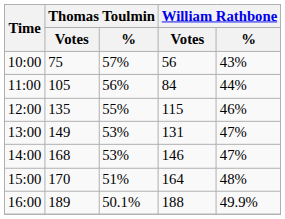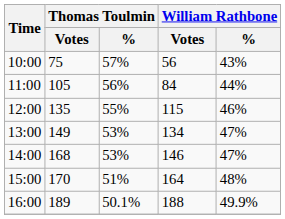 <table class="wikitable">
 <tr>
 <th rowspan="2">Time</th>
 <th colspan="2">Thomas Toulmin</th>
 <th colspan="2"><a href='#'>William Rathbone</a></th>
 </tr>
 <tr>
 <th>Votes</th>
 <th>%</th>
 <th>Votes</th>
 <th>%</th>
 </tr>
 <tr>
 <td>10:00</td>
 <td>75</td>
 <td>57%</td>
 <td>56</td>
 <td>43%</td>
 </tr>
 <tr>
 <td>11:00</td>
 <td>105</td>
 <td>56%</td>
 <td>84</td>
 <td>44%</td>
 </tr>
 <tr>
 <td>12:00</td>
 <td>135</td>
 <td>55%</td>
 <td>115</td>
 <td>46%</td>
 </tr>
 <tr>
 <td>13:00</td>
 <td>149</td>
 <td>53%</td>
-<td>131</td>
+<td>134</td>
 <td>47%</td>
 </tr>
 <tr>
 <td>14:00</td>
 <td>168</td>
 <td>53%</td>
 <td>146</td>
 <td>47%</td>
 </tr>
 <tr>
 <td>15:00</td>
 <td>170</td>
 <td>51%</td>
 <td>164</td>
 <td>48%</td>
 </tr>
 <tr>
 <td>16:00</td>
 <td>189</td>
 <td>50.1%</td>
 <td>188</td>
 <td>49.9%</td>
 </tr>
 <tr>
 </tr>
 </table>
